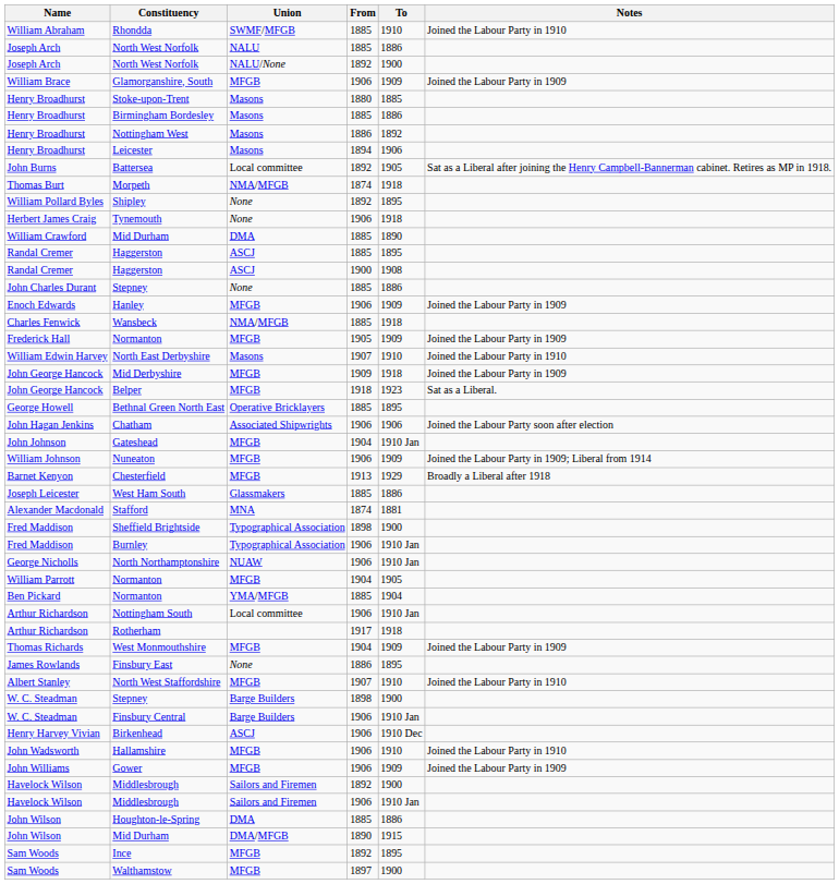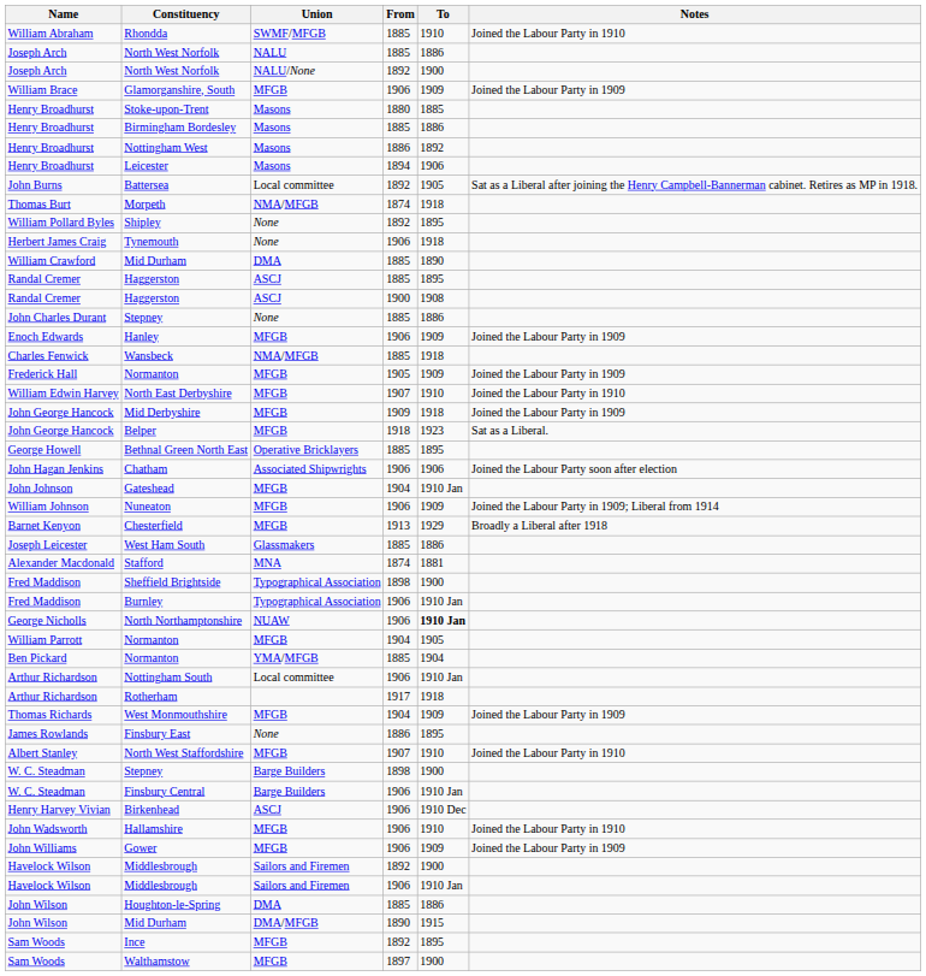 <table class="wikitable sortable">
 <tr>
 <th>Name</th>
 <th>Constituency</th>
 <th>Union</th>
 <th>From</th>
 <th>To</th>
 <th>Notes</th>
 </tr>
 <tr>
 <td><a href='#'>William Abraham</a></td>
 <td><a href='#'>Rhondda</a></td>
 <td><a href='#'>SWMF</a>/<a href='#'>MFGB</a></td>
 <td>1885</td>
 <td>1910</td>
 <td>Joined the Labour Party in 1910</td>
 </tr>
 <tr>
 <td><a href='#'>Joseph Arch</a></td>
 <td><a href='#'>North West Norfolk</a></td>
 <td><a href='#'>NALU</a></td>
 <td>1885</td>
 <td>1886</td>
 <td></td>
 </tr>
 <tr>
 <td><a href='#'>Joseph Arch</a></td>
 <td><a href='#'>North West Norfolk</a></td>
 <td><a href='#'>NALU</a>/<em>None</em></td>
 <td>1892</td>
 <td>1900</td>
 <td></td>
 </tr>
 <tr>
 <td><a href='#'>William Brace</a></td>
 <td><a href='#'>Glamorganshire, South</a></td>
 <td><a href='#'>MFGB</a></td>
 <td>1906</td>
 <td>1909</td>
 <td>Joined the Labour Party in 1909</td>
 </tr>
 <tr>
 <td><a href='#'>Henry Broadhurst</a></td>
 <td><a href='#'>Stoke-upon-Trent</a></td>
 <td><a href='#'>Masons</a></td>
 <td>1880</td>
 <td>1885</td>
 <td></td>
 </tr>
 <tr>
 <td><a href='#'>Henry Broadhurst</a></td>
 <td><a href='#'>Birmingham Bordesley</a></td>
 <td><a href='#'>Masons</a></td>
 <td>1885</td>
 <td>1886</td>
 <td></td>
 </tr>
 <tr>
 <td><a href='#'>Henry Broadhurst</a></td>
 <td><a href='#'>Nottingham West</a></td>
 <td><a href='#'>Masons</a></td>
 <td>1886</td>
 <td>1892</td>
 <td></td>
 </tr>
 <tr>
 <td><a href='#'>Henry Broadhurst</a></td>
 <td><a href='#'>Leicester</a></td>
 <td><a href='#'>Masons</a></td>
 <td>1894</td>
 <td>1906</td>
 <td></td>
 </tr>
 <tr>
 <td><a href='#'>John Burns</a></td>
 <td><a href='#'>Battersea</a></td>
 <td>Local committee</td>
 <td>1892</td>
 <td>1905</td>
 <td>Sat as a Liberal after joining the <a href='#'>Henry Campbell-Bannerman</a> cabinet. Retires as MP in 1918.</td>
 </tr>
 <tr>
 <td><a href='#'>Thomas Burt</a></td>
 <td><a href='#'>Morpeth</a></td>
 <td><a href='#'>NMA</a>/<a href='#'>MFGB</a></td>
 <td>1874</td>
 <td>1918</td>
 <td></td>
 </tr>
 <tr>
 <td><a href='#'>William Pollard Byles</a></td>
 <td><a href='#'>Shipley</a></td>
 <td><em>None</em></td>
 <td>1892</td>
 <td>1895</td>
 <td></td>
 </tr>
 <tr>
 <td><a href='#'>Herbert James Craig</a></td>
 <td><a href='#'>Tynemouth</a></td>
 <td><em>None</em></td>
 <td>1906</td>
 <td>1918</td>
 <td></td>
 </tr>
 <tr>
 <td><a href='#'>William Crawford</a></td>
 <td><a href='#'>Mid Durham</a></td>
 <td><a href='#'>DMA</a></td>
 <td>1885</td>
 <td>1890</td>
 <td></td>
 </tr>
 <tr>
 <td><a href='#'>Randal Cremer</a></td>
 <td><a href='#'>Haggerston</a></td>
 <td><a href='#'>ASCJ</a></td>
 <td>1885</td>
 <td>1895</td>
 <td></td>
 </tr>
 <tr>
 <td><a href='#'>Randal Cremer</a></td>
 <td><a href='#'>Haggerston</a></td>
 <td><a href='#'>ASCJ</a></td>
 <td>1900</td>
 <td>1908</td>
 <td></td>
 </tr>
 <tr>
 <td><a href='#'>John Charles Durant</a></td>
 <td><a href='#'>Stepney</a></td>
 <td><em>None</em></td>
 <td>1885</td>
 <td>1886</td>
 <td></td>
 </tr>
 <tr>
 <td><a href='#'>Enoch Edwards</a></td>
 <td><a href='#'>Hanley</a></td>
 <td><a href='#'>MFGB</a></td>
 <td>1906</td>
 <td>1909</td>
 <td>Joined the Labour Party in 1909</td>
 </tr>
 <tr>
 <td><a href='#'>Charles Fenwick</a></td>
 <td><a href='#'>Wansbeck</a></td>
 <td><a href='#'>NMA</a>/<a href='#'>MFGB</a></td>
 <td>1885</td>
 <td>1918</td>
 <td></td>
 </tr>
 <tr>
 <td><a href='#'>Frederick Hall</a></td>
 <td><a href='#'>Normanton</a></td>
 <td><a href='#'>MFGB</a></td>
 <td>1905</td>
 <td>1909</td>
 <td>Joined the Labour Party in 1909</td>
 </tr>
 <tr>
 <td><a href='#'>William Edwin Harvey</a></td>
 <td><a href='#'>North East Derbyshire</a></td>
-<td><a href='#'>Masons</a></td>
+<td><a href='#'>MFGB</a></td>
 <td>1907</td>
 <td>1910</td>
 <td>Joined the Labour Party in 1910</td>
 </tr>
 <tr>
 <td><a href='#'>John George Hancock</a></td>
 <td><a href='#'>Mid Derbyshire</a></td>
 <td><a href='#'>MFGB</a></td>
 <td>1909</td>
 <td>1918</td>
 <td>Joined the Labour Party in 1909</td>
 </tr>
 <tr>
 <td><a href='#'>John George Hancock</a></td>
 <td><a href='#'>Belper</a></td>
 <td><a href='#'>MFGB</a></td>
 <td>1918</td>
 <td>1923</td>
 <td>Sat as a Liberal.</td>
 </tr>
 <tr>
 <td><a href='#'>George Howell</a></td>
 <td><a href='#'>Bethnal Green North East</a></td>
 <td><a href='#'>Operative Bricklayers</a></td>
 <td>1885</td>
 <td>1895</td>
 <td></td>
 </tr>
 <tr>
 <td><a href='#'>John Hagan Jenkins</a></td>
 <td><a href='#'>Chatham</a></td>
 <td><a href='#'>Associated Shipwrights</a></td>
 <td>1906</td>
 <td>1906</td>
 <td>Joined the Labour Party soon after election</td>
 </tr>
 <tr>
 <td><a href='#'>John Johnson</a></td>
 <td><a href='#'>Gateshead</a></td>
 <td><a href='#'>MFGB</a></td>
 <td>1904</td>
 <td>1910 Jan</td>
 <td></td>
 </tr>
 <tr>
 <td><a href='#'>William Johnson</a></td>
 <td><a href='#'>Nuneaton</a></td>
 <td><a href='#'>MFGB</a></td>
 <td>1906</td>
 <td>1909</td>
 <td>Joined the Labour Party in 1909; Liberal from 1914</td>
 </tr>
 <tr>
 <td><a href='#'>Barnet Kenyon</a></td>
 <td><a href='#'>Chesterfield</a></td>
 <td><a href='#'>MFGB</a></td>
 <td>1913</td>
 <td>1929</td>
 <td>Broadly a Liberal after 1918</td>
 </tr>
 <tr>
 <td><a href='#'>Joseph Leicester</a></td>
 <td><a href='#'>West Ham South</a></td>
 <td><a href='#'>Glassmakers</a></td>
 <td>1885</td>
 <td>1886</td>
 <td></td>
 </tr>
 <tr>
 <td><a href='#'>Alexander Macdonald</a></td>
 <td><a href='#'>Stafford</a></td>
 <td><a href='#'>MNA</a></td>
 <td>1874</td>
 <td>1881</td>
 <td></td>
 </tr>
 <tr>
 <td><a href='#'>Fred Maddison</a></td>
 <td><a href='#'>Sheffield Brightside</a></td>
 <td><a href='#'>Typographical Association</a></td>
 <td>1898</td>
 <td>1900</td>
 <td></td>
 </tr>
 <tr>
 <td><a href='#'>Fred Maddison</a></td>
 <td><a href='#'>Burnley</a></td>
 <td><a href='#'>Typographical Association</a></td>
 <td>1906</td>
 <td>1910 Jan</td>
 <td></td>
 </tr>
 <tr>
 <td><a href='#'>George Nicholls</a></td>
 <td><a href='#'>North Northamptonshire</a></td>
 <td><a href='#'>NUAW</a></td>
 <td>1906</td>
-<td>1910 Jan</td>
+<td><strong>1910 Jan</strong></td>
 <td></td>
 </tr>
 <tr>
 <td><a href='#'>William Parrott</a></td>
 <td><a href='#'>Normanton</a></td>
 <td><a href='#'>MFGB</a></td>
 <td>1904</td>
 <td>1905</td>
 <td></td>
 </tr>
 <tr>
 <td><a href='#'>Ben Pickard</a></td>
 <td><a href='#'>Normanton</a></td>
 <td><a href='#'>YMA</a>/<a href='#'>MFGB</a></td>
 <td>1885</td>
 <td>1904</td>
 <td></td>
 </tr>
 <tr>
 <td><a href='#'>Arthur Richardson</a></td>
 <td><a href='#'>Nottingham South</a></td>
 <td>Local committee</td>
 <td>1906</td>
 <td>1910 Jan</td>
 <td></td>
 </tr>
 <tr>
 <td><a href='#'>Arthur Richardson</a></td>
 <td><a href='#'>Rotherham</a></td>
 <td></td>
 <td>1917</td>
 <td>1918</td>
 <td></td>
 </tr>
 <tr>
 <td><a href='#'>Thomas Richards</a></td>
 <td><a href='#'>West Monmouthshire</a></td>
 <td><a href='#'>MFGB</a></td>
 <td>1904</td>
 <td>1909</td>
 <td>Joined the Labour Party in 1909</td>
 </tr>
 <tr>
 <td><a href='#'>James Rowlands</a></td>
 <td><a href='#'>Finsbury East</a></td>
 <td><em>None</em></td>
 <td>1886</td>
 <td>1895</td>
 <td></td>
 </tr>
 <tr>
 <td><a href='#'>Albert Stanley</a></td>
 <td><a href='#'>North West Staffordshire</a></td>
 <td><a href='#'>MFGB</a></td>
 <td>1907</td>
 <td>1910</td>
 <td>Joined the Labour Party in 1910</td>
 </tr>
 <tr>
 <td><a href='#'>W. C. Steadman</a></td>
 <td><a href='#'>Stepney</a></td>
 <td><a href='#'>Barge Builders</a></td>
 <td>1898</td>
 <td>1900</td>
 <td></td>
 </tr>
 <tr>
 <td><a href='#'>W. C. Steadman</a></td>
 <td><a href='#'>Finsbury Central</a></td>
 <td><a href='#'>Barge Builders</a></td>
 <td>1906</td>
 <td>1910 Jan</td>
 <td></td>
 </tr>
 <tr>
 <td><a href='#'>Henry Harvey Vivian</a></td>
 <td><a href='#'>Birkenhead</a></td>
 <td><a href='#'>ASCJ</a></td>
 <td>1906</td>
 <td>1910 Dec</td>
 <td></td>
 </tr>
 <tr>
 <td><a href='#'>John Wadsworth</a></td>
 <td><a href='#'>Hallamshire</a></td>
 <td><a href='#'>MFGB</a></td>
 <td>1906</td>
 <td>1910</td>
 <td>Joined the Labour Party in 1910</td>
 </tr>
 <tr>
 <td><a href='#'>John Williams</a></td>
 <td><a href='#'>Gower</a></td>
 <td><a href='#'>MFGB</a></td>
 <td>1906</td>
 <td>1909</td>
 <td>Joined the Labour Party in 1909</td>
 </tr>
 <tr>
 <td><a href='#'>Havelock Wilson</a></td>
 <td><a href='#'>Middlesbrough</a></td>
 <td><a href='#'>Sailors and Firemen</a></td>
 <td>1892</td>
 <td>1900</td>
 <td></td>
 </tr>
 <tr>
 <td><a href='#'>Havelock Wilson</a></td>
 <td><a href='#'>Middlesbrough</a></td>
 <td><a href='#'>Sailors and Firemen</a></td>
 <td>1906</td>
 <td>1910 Jan</td>
 <td></td>
 </tr>
 <tr>
 <td><a href='#'>John Wilson</a></td>
 <td><a href='#'>Houghton-le-Spring</a></td>
 <td><a href='#'>DMA</a></td>
 <td>1885</td>
 <td>1886</td>
 <td></td>
 </tr>
 <tr>
 <td><a href='#'>John Wilson</a></td>
 <td><a href='#'>Mid Durham</a></td>
 <td><a href='#'>DMA</a>/<a href='#'>MFGB</a></td>
 <td>1890</td>
 <td>1915</td>
 <td></td>
 </tr>
 <tr>
 <td><a href='#'>Sam Woods</a></td>
 <td><a href='#'>Ince</a></td>
 <td><a href='#'>MFGB</a></td>
 <td>1892</td>
 <td>1895</td>
 <td></td>
 </tr>
 <tr>
 <td><a href='#'>Sam Woods</a></td>
 <td><a href='#'>Walthamstow</a></td>
 <td><a href='#'>MFGB</a></td>
 <td>1897</td>
 <td>1900</td>
 <td></td>
 </tr>
 </table>
